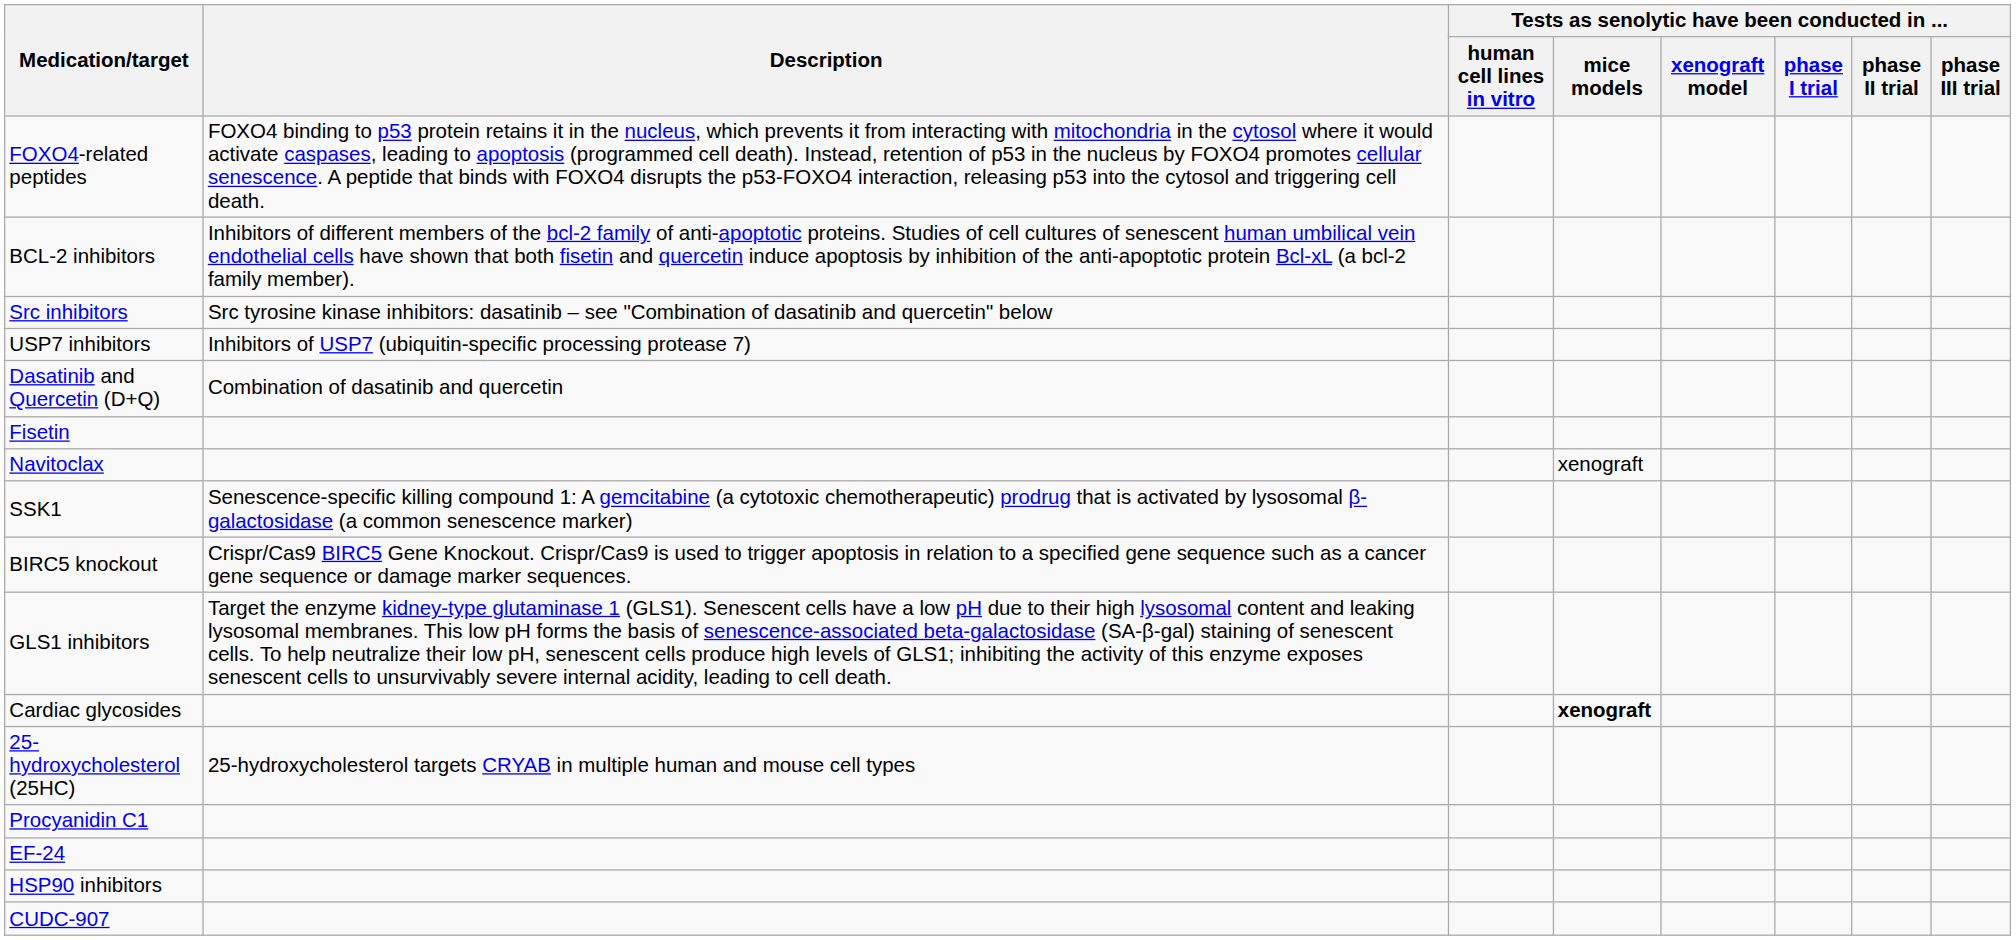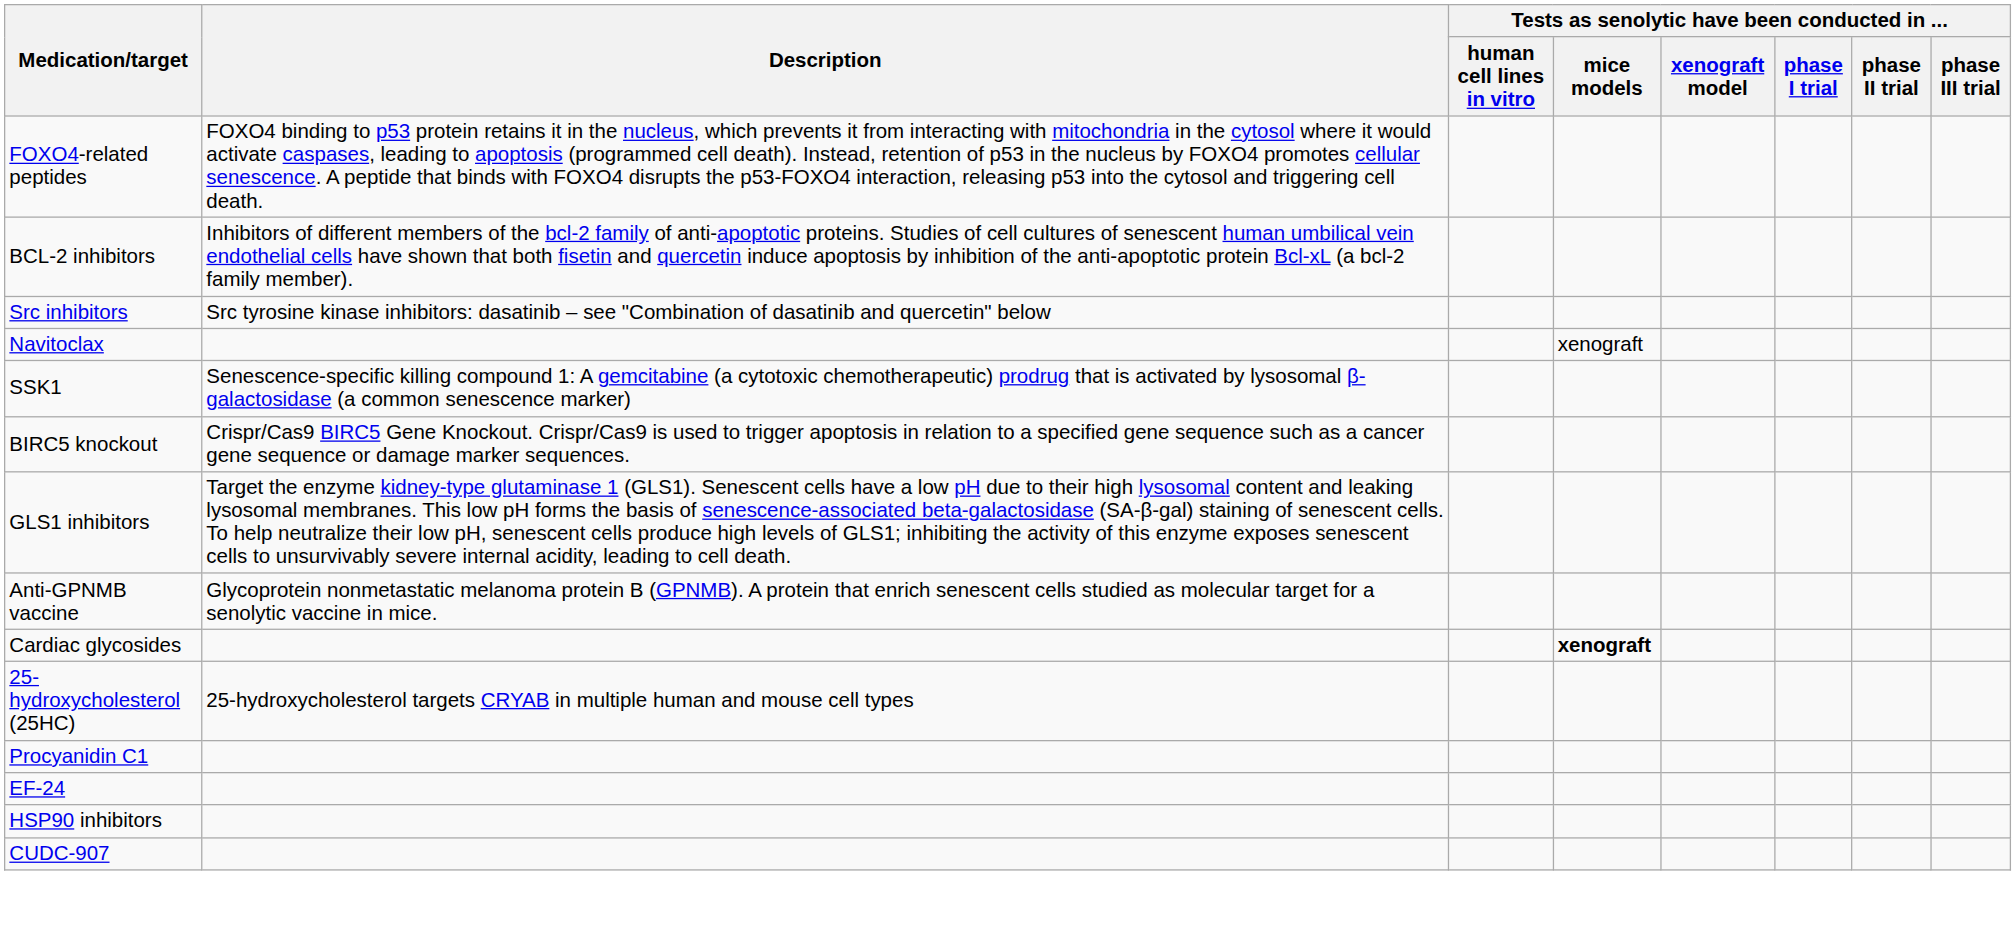 <table class="wikitable sortable mw-collapsible">
 <tr>
 <th rowspan="2">Medication/target</th>
 <th style="min-width: 500px;" rowspan="2">Description</th>
 <th colspan="6">Tests as senolytic have been conducted in ...</th>
 </tr>
 <tr>
 <th>human cell lines <a href='#'>in vitro</a></th>
 <th>mice models</th>
 <th><a href='#'>xenograft</a> model</th>
 <th><a href='#'>phase I trial</a></th>
 <th>phase II trial</th>
 <th>phase III trial</th>
 </tr>
 <tr>
 <td><a href='#'>FOXO4</a>-related peptides</td>
 <td>FOXO4 binding to <a href='#'>p53</a> protein retains it in the <a href='#'>nucleus</a>, which prevents it from interacting with <a href='#'>mitochondria</a> in the <a href='#'>cytosol</a> where it would activate <a href='#'>caspases</a>, leading to <a href='#'>apoptosis</a> (programmed cell death). Instead, retention of p53 in the nucleus by FOXO4 promotes <a href='#'>cellular senescence</a>. A peptide that binds with FOXO4 disrupts the p53-FOXO4 interaction, releasing p53 into the cytosol and triggering cell death.</td>
 <td></td>
 <td></td>
 <td></td>
 <td></td>
 <td></td>
 <td></td>
 </tr>
 <tr>
 <td>BCL-2 inhibitors</td>
 <td>Inhibitors of different members of the <a href='#'>bcl-2 family</a> of anti-<a href='#'>apoptotic</a> proteins. Studies of cell cultures of senescent <a href='#'>human umbilical vein endothelial cells</a> have shown that both <a href='#'>fisetin</a> and <a href='#'>quercetin</a> induce apoptosis by inhibition of the anti-apoptotic protein <a href='#'>Bcl-xL</a> (a bcl-2 family member).</td>
 <td></td>
 <td></td>
 <td></td>
 <td></td>
 <td></td>
 <td></td>
 </tr>
 <tr>
 <td><a href='#'>Src inhibitors</a></td>
 <td>Src tyrosine kinase inhibitors: dasatinib – see "Combination of dasatinib and quercetin" below</td>
 <td></td>
 <td></td>
 <td></td>
 <td></td>
 <td></td>
 <td></td>
 </tr>
 <tr>
-<td>USP7 inhibitors</td>
-<td>Inhibitors of <a href='#'>USP7</a> (ubiquitin-specific processing protease 7)</td>
-<td></td>
-<td></td>
-<td></td>
-<td></td>
-<td></td>
-<td></td>
-</tr>
-<tr>
-<td><a href='#'>Dasatinib</a> and <a href='#'>Quercetin</a> (D+Q)</td>
-<td>Combination of dasatinib and quercetin</td>
-<td></td>
-<td></td>
-<td></td>
-<td></td>
-<td></td>
-<td></td>
-</tr>
-<tr>
-<td><a href='#'>Fisetin</a></td>
-<td></td>
-<td></td>
-<td></td>
-<td></td>
-<td></td>
-<td></td>
-<td></td>
-</tr>
-<tr>
 <td><a href='#'>Navitoclax</a></td>
 <td></td>
 <td></td>
 <td>xenograft</td>
 <td></td>
 <td></td>
 <td></td>
 </tr>
 <tr>
 <td>SSK1</td>
 <td>Senescence-specific killing compound 1: A <a href='#'>gemcitabine</a> (a cytotoxic chemotherapeutic) <a href='#'>prodrug</a> that is activated by lysosomal <a href='#'>β-galactosidase</a> (a common senescence marker)</td>
 <td></td>
 <td></td>
 <td></td>
 <td></td>
 <td></td>
 <td></td>
 </tr>
 <tr>
 <td>BIRC5 knockout</td>
 <td>Crispr/Cas9 <a href='#'>BIRC5</a> Gene Knockout. Crispr/Cas9 is used to trigger apoptosis in relation to a specified gene sequence such as a cancer gene sequence or damage marker sequences.</td>
 <td></td>
 <td></td>
 <td></td>
 <td></td>
 <td></td>
 <td></td>
 </tr>
 <tr>
 <td>GLS1 inhibitors</td>
 <td>Target the enzyme <a href='#'>kidney-type glutaminase 1</a> (GLS1). Senescent cells have a low <a href='#'>pH</a> due to their high <a href='#'>lysosomal</a> content and leaking lysosomal membranes. This low pH forms the basis of <a href='#'>senescence-associated beta-galactosidase</a> (SA-β-gal) staining of senescent cells. To help neutralize their low pH, senescent cells produce high levels of GLS1; inhibiting the activity of this enzyme exposes senescent cells to unsurvivably severe internal acidity, leading to cell death.</td>
+<td></td>
+<td></td>
+<td></td>
+<td></td>
+<td></td>
+<td></td>
+</tr>
+<tr>
+<td>Anti-GPNMB vaccine</td>
+<td>Glycoprotein nonmetastatic melanoma protein B (<a href='#'>GPNMB</a>). A protein that enrich senescent cells studied as molecular target for a senolytic vaccine in mice.</td>
 <td></td>
 <td></td>
 <td></td>
 <td></td>
 <td></td>
 <td></td>
 </tr>
 <tr>
 <td>Cardiac glycosides</td>
 <td></td>
 <td></td>
 <td><strong>xenograft</strong></td>
 <td></td>
 <td></td>
 <td></td>
 <td></td>
 </tr>
 <tr>
 <td><a href='#'>25-hydroxycholesterol</a> (25HC)</td>
 <td>25-hydroxycholesterol targets <a href='#'>CRYAB</a> in multiple human and mouse cell types</td>
 <td></td>
 <td></td>
 <td></td>
 <td></td>
 <td></td>
 <td></td>
 </tr>
 <tr>
 <td><a href='#'>Procyanidin C1</a></td>
 <td></td>
 <td></td>
 <td></td>
 <td></td>
 <td></td>
 <td></td>
 <td></td>
 </tr>
 <tr>
 <td><a href='#'>EF-24</a></td>
 <td></td>
 <td></td>
 <td></td>
 <td></td>
 <td></td>
 <td></td>
 <td></td>
 </tr>
 <tr>
 <td><a href='#'>HSP90</a> inhibitors</td>
 <td></td>
 <td></td>
 <td></td>
 <td></td>
 <td></td>
 <td></td>
 <td></td>
 </tr>
 <tr>
 <td><a href='#'>CUDC-907</a></td>
 <td></td>
 <td></td>
 <td></td>
 <td></td>
 <td></td>
 <td></td>
 <td></td>
 </tr>
 </table>
